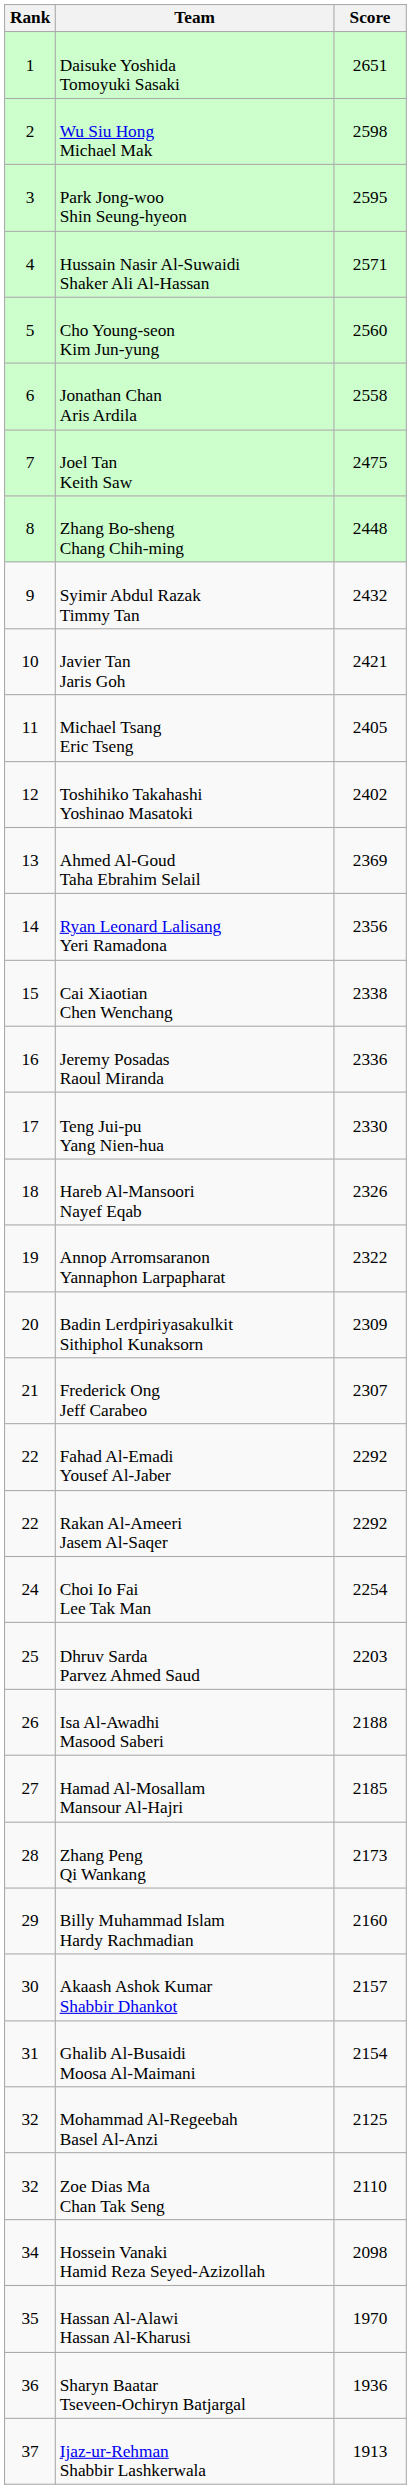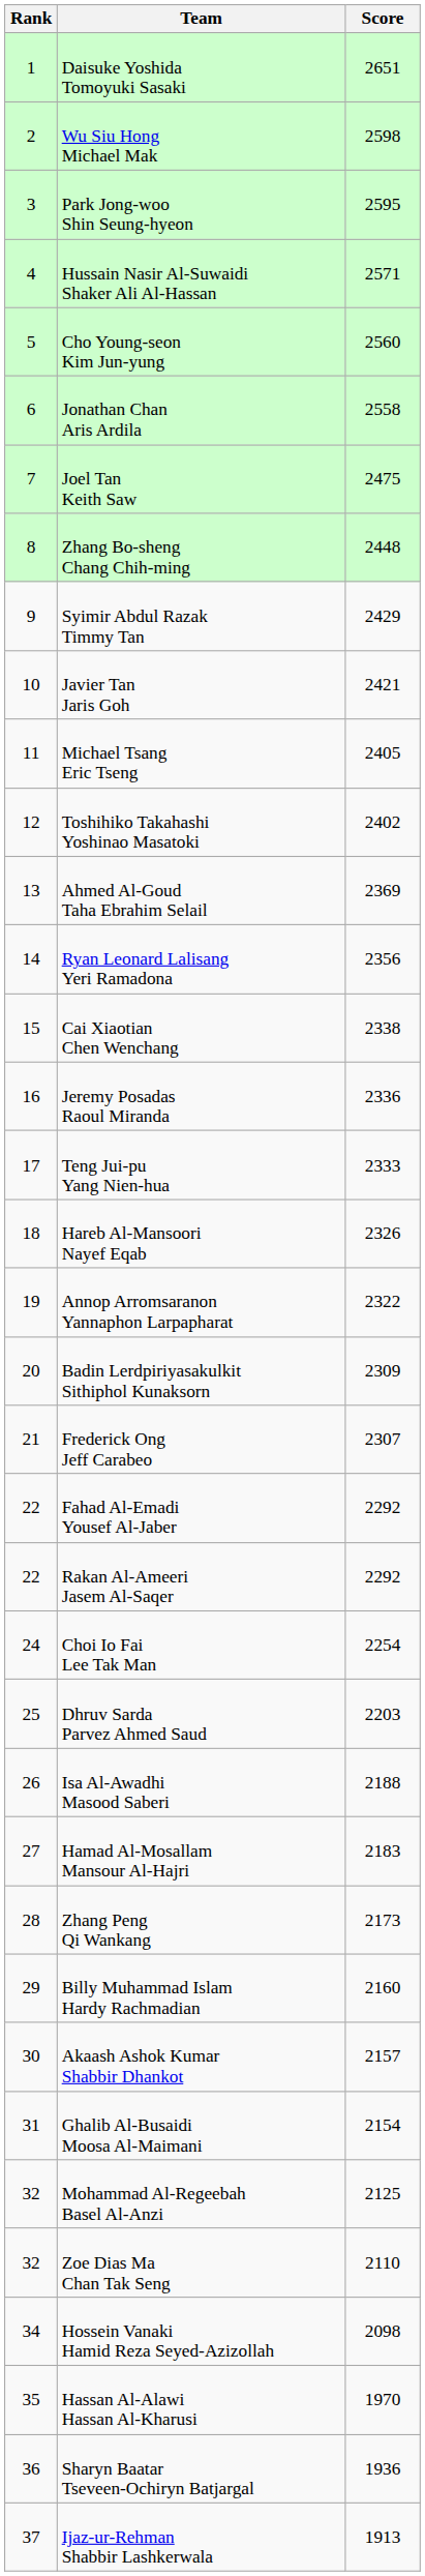 <table class=wikitable style="text-align:center">
 <tr>
 <th width=40>Rank</th>
 <th width=250>Team</th>
 <th width=60>Score</th>
 </tr>
 <tr bgcolor="ccffcc">
 <td>1</td>
 <td align=left><br>Daisuke Yoshida<br>Tomoyuki Sasaki</td>
 <td>2651</td>
 </tr>
 <tr bgcolor="ccffcc">
 <td>2</td>
 <td align=left><br><a href='#'>Wu Siu Hong</a><br>Michael Mak</td>
 <td>2598</td>
 </tr>
 <tr bgcolor="ccffcc">
 <td>3</td>
 <td align=left><br>Park Jong-woo<br>Shin Seung-hyeon</td>
 <td>2595</td>
 </tr>
 <tr bgcolor="ccffcc">
 <td>4</td>
 <td align=left><br>Hussain Nasir Al-Suwaidi<br>Shaker Ali Al-Hassan</td>
 <td>2571</td>
 </tr>
 <tr bgcolor="ccffcc">
 <td>5</td>
 <td align=left><br>Cho Young-seon<br>Kim Jun-yung</td>
 <td>2560</td>
 </tr>
 <tr bgcolor="ccffcc">
 <td>6</td>
 <td align=left><br>Jonathan Chan<br>Aris Ardila</td>
 <td>2558</td>
 </tr>
 <tr bgcolor="ccffcc">
 <td>7</td>
 <td align=left><br>Joel Tan<br>Keith Saw</td>
 <td>2475</td>
 </tr>
 <tr bgcolor="ccffcc">
 <td>8</td>
 <td align=left><br>Zhang Bo-sheng<br>Chang Chih-ming</td>
 <td>2448</td>
 </tr>
 <tr>
 <td>9</td>
 <td align=left><br>Syimir Abdul Razak<br>Timmy Tan</td>
-<td>2432</td>
+<td>2429</td>
 </tr>
 <tr>
 <td>10</td>
 <td align=left><br>Javier Tan<br>Jaris Goh</td>
 <td>2421</td>
 </tr>
 <tr>
 <td>11</td>
 <td align=left><br>Michael Tsang<br>Eric Tseng</td>
 <td>2405</td>
 </tr>
 <tr>
 <td>12</td>
 <td align=left><br>Toshihiko Takahashi<br>Yoshinao Masatoki</td>
 <td>2402</td>
 </tr>
 <tr>
 <td>13</td>
 <td align=left><br>Ahmed Al-Goud<br>Taha Ebrahim Selail</td>
 <td>2369</td>
 </tr>
 <tr>
 <td>14</td>
 <td align=left><br><a href='#'>Ryan Leonard Lalisang</a><br>Yeri Ramadona</td>
 <td>2356</td>
 </tr>
 <tr>
 <td>15</td>
 <td align=left><br>Cai Xiaotian<br>Chen Wenchang</td>
 <td>2338</td>
 </tr>
 <tr>
 <td>16</td>
 <td align=left><br>Jeremy Posadas<br>Raoul Miranda</td>
 <td>2336</td>
 </tr>
 <tr>
 <td>17</td>
 <td align=left><br>Teng Jui-pu<br>Yang Nien-hua</td>
-<td>2330</td>
+<td>2333</td>
 </tr>
 <tr>
 <td>18</td>
 <td align=left><br>Hareb Al-Mansoori<br>Nayef Eqab</td>
 <td>2326</td>
 </tr>
 <tr>
 <td>19</td>
 <td align=left><br>Annop Arromsaranon<br>Yannaphon Larpapharat</td>
 <td>2322</td>
 </tr>
 <tr>
 <td>20</td>
 <td align=left><br>Badin Lerdpiriyasakulkit<br>Sithiphol Kunaksorn</td>
 <td>2309</td>
 </tr>
 <tr>
 <td>21</td>
 <td align=left><br>Frederick Ong<br>Jeff Carabeo</td>
 <td>2307</td>
 </tr>
 <tr>
 <td>22</td>
 <td align=left><br>Fahad Al-Emadi<br>Yousef Al-Jaber</td>
 <td>2292</td>
 </tr>
 <tr>
 <td>22</td>
 <td align=left><br>Rakan Al-Ameeri<br>Jasem Al-Saqer</td>
 <td>2292</td>
 </tr>
 <tr>
 <td>24</td>
 <td align=left><br>Choi Io Fai<br>Lee Tak Man</td>
 <td>2254</td>
 </tr>
 <tr>
 <td>25</td>
 <td align=left><br>Dhruv Sarda<br>Parvez Ahmed Saud</td>
 <td>2203</td>
 </tr>
 <tr>
 <td>26</td>
 <td align=left><br>Isa Al-Awadhi<br>Masood Saberi</td>
 <td>2188</td>
 </tr>
 <tr>
 <td>27</td>
 <td align=left><br>Hamad Al-Mosallam<br>Mansour Al-Hajri</td>
-<td>2185</td>
+<td>2183</td>
 </tr>
 <tr>
 <td>28</td>
 <td align=left><br>Zhang Peng<br>Qi Wankang</td>
 <td>2173</td>
 </tr>
 <tr>
 <td>29</td>
 <td align=left><br>Billy Muhammad Islam<br>Hardy Rachmadian</td>
 <td>2160</td>
 </tr>
 <tr>
 <td>30</td>
 <td align=left><br>Akaash Ashok Kumar<br><a href='#'>Shabbir Dhankot</a></td>
 <td>2157</td>
 </tr>
 <tr>
 <td>31</td>
 <td align=left><br>Ghalib Al-Busaidi<br>Moosa Al-Maimani</td>
 <td>2154</td>
 </tr>
 <tr>
 <td>32</td>
 <td align=left><br>Mohammad Al-Regeebah<br>Basel Al-Anzi</td>
 <td>2125</td>
 </tr>
 <tr>
 <td>32</td>
 <td align=left><br>Zoe Dias Ma<br>Chan Tak Seng</td>
 <td>2110</td>
 </tr>
 <tr>
 <td>34</td>
 <td align=left><br>Hossein Vanaki<br>Hamid Reza Seyed-Azizollah</td>
 <td>2098</td>
 </tr>
 <tr>
 <td>35</td>
 <td align=left><br>Hassan Al-Alawi<br>Hassan Al-Kharusi</td>
 <td>1970</td>
 </tr>
 <tr>
 <td>36</td>
 <td align=left><br>Sharyn Baatar<br>Tseveen-Ochiryn Batjargal</td>
 <td>1936</td>
 </tr>
 <tr>
 <td>37</td>
 <td align=left><br><a href='#'>Ijaz-ur-Rehman</a><br>Shabbir Lashkerwala</td>
 <td>1913</td>
 </tr>
 </table>
